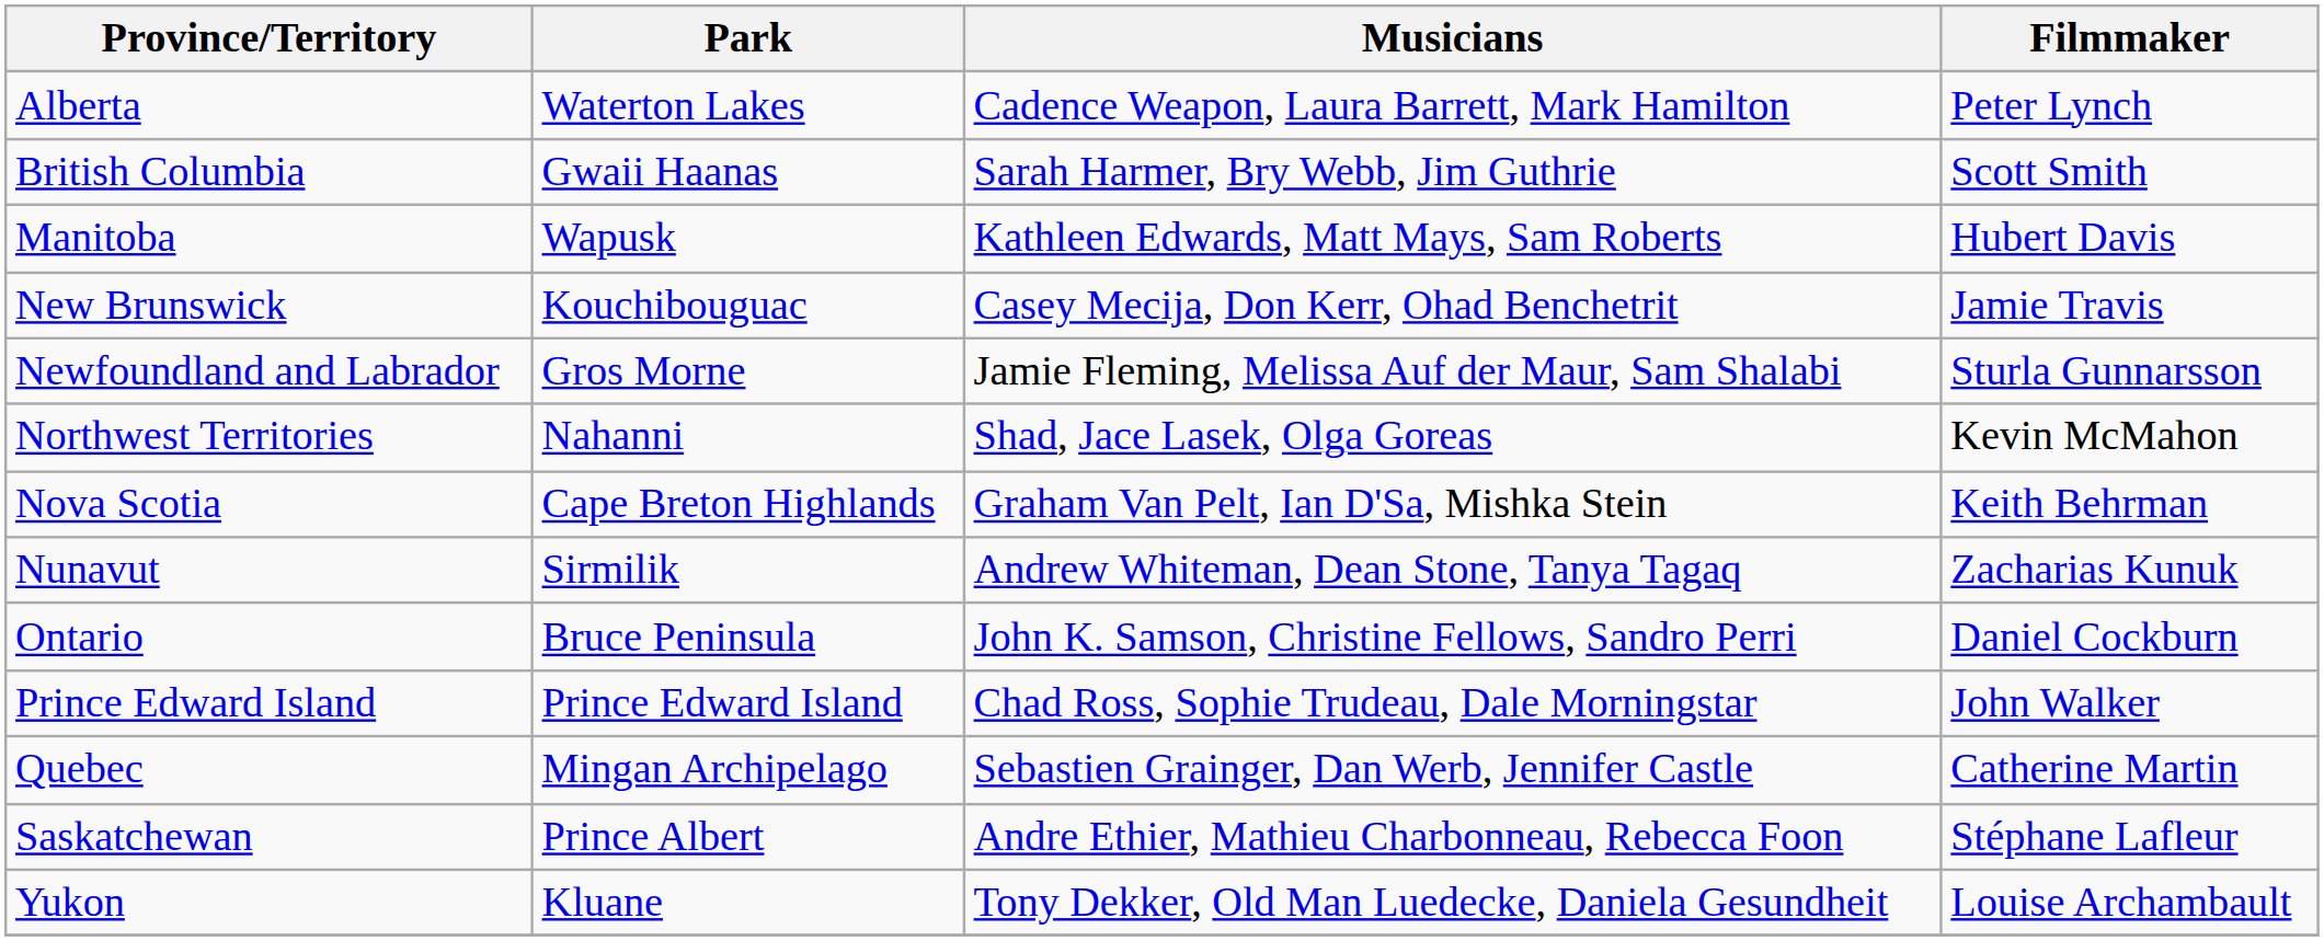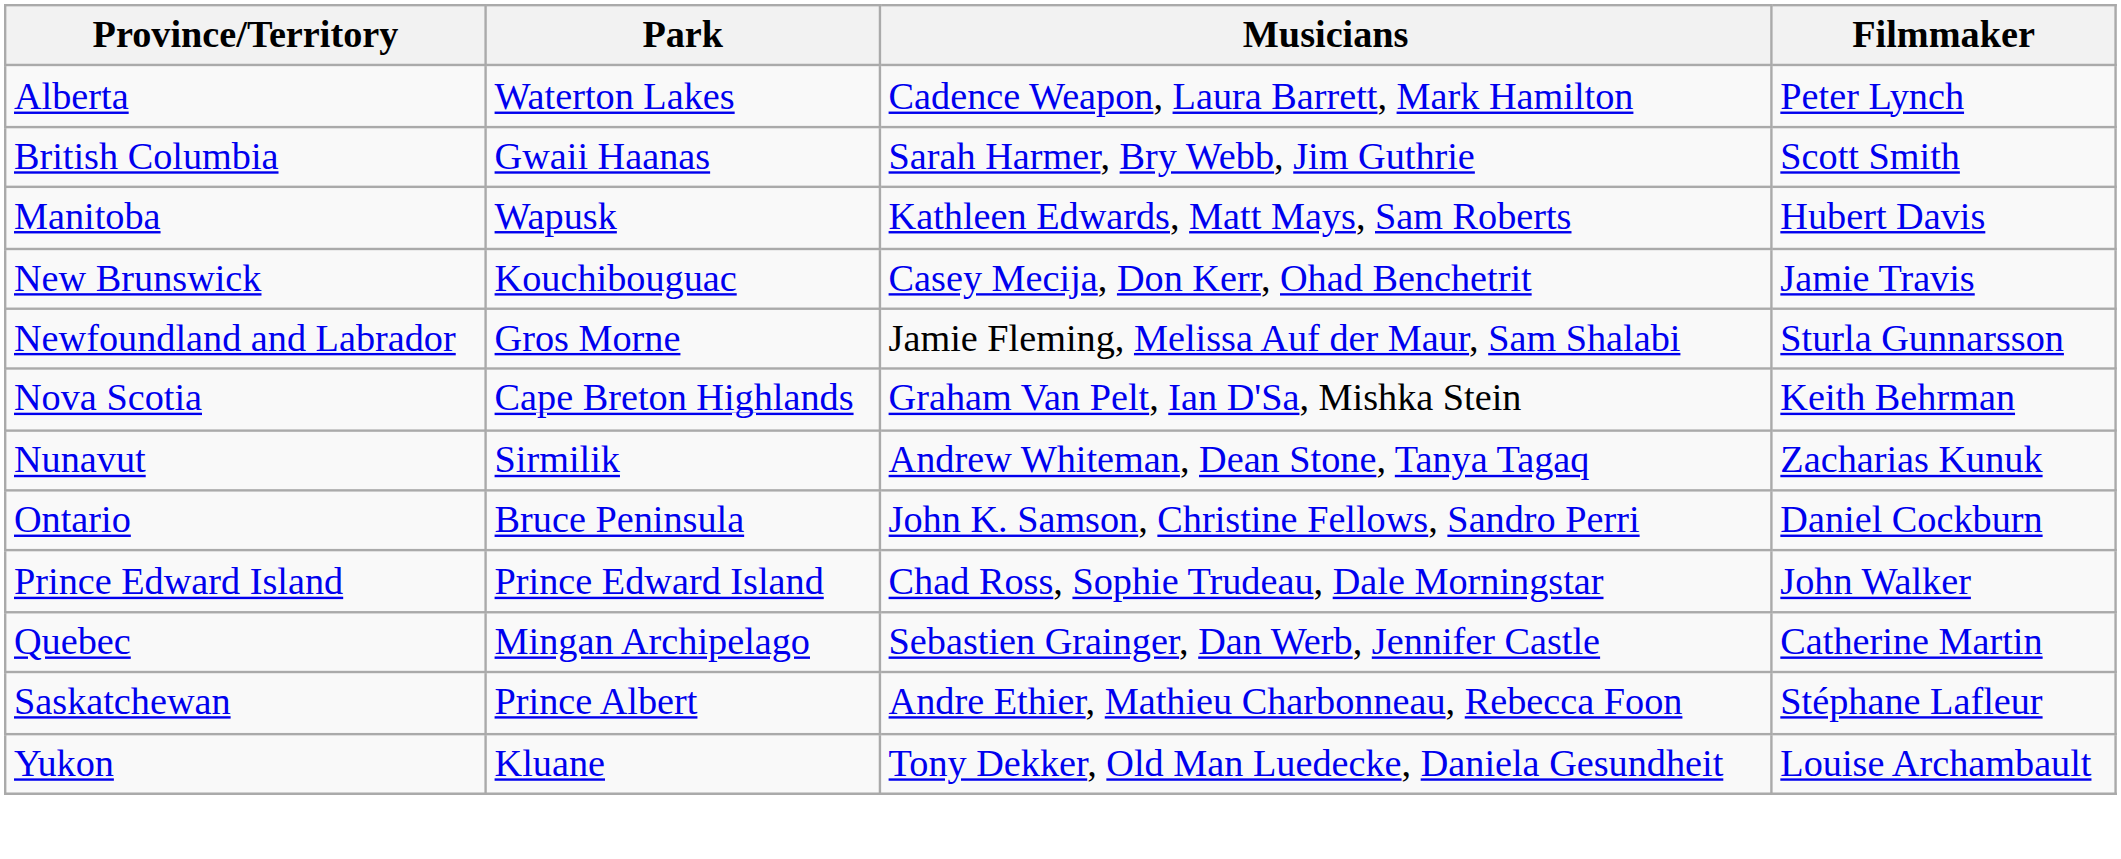 <table class="wikitable"  width="100%">
 <tr>
 <th>Province/Territory</th>
 <th>Park</th>
 <th>Musicians</th>
 <th>Filmmaker</th>
 </tr>
 <tr>
 <td><a href='#'>Alberta</a></td>
 <td><a href='#'>Waterton Lakes</a></td>
 <td><a href='#'>Cadence Weapon</a>, <a href='#'>Laura Barrett</a>, <a href='#'>Mark Hamilton</a></td>
 <td><a href='#'>Peter Lynch</a></td>
 </tr>
 <tr>
 <td><a href='#'>British Columbia</a></td>
 <td><a href='#'>Gwaii Haanas</a></td>
 <td><a href='#'>Sarah Harmer</a>, <a href='#'>Bry Webb</a>, <a href='#'>Jim Guthrie</a></td>
 <td><a href='#'>Scott Smith</a></td>
 </tr>
 <tr>
 <td><a href='#'>Manitoba</a></td>
 <td><a href='#'>Wapusk</a></td>
 <td><a href='#'>Kathleen Edwards</a>, <a href='#'>Matt Mays</a>, <a href='#'>Sam Roberts</a></td>
 <td><a href='#'>Hubert Davis</a></td>
 </tr>
 <tr>
 <td><a href='#'>New Brunswick</a></td>
 <td><a href='#'>Kouchibouguac</a></td>
 <td><a href='#'>Casey Mecija</a>, <a href='#'>Don Kerr</a>, <a href='#'>Ohad Benchetrit</a></td>
 <td><a href='#'>Jamie Travis</a></td>
 </tr>
 <tr>
 <td><a href='#'>Newfoundland and Labrador</a></td>
 <td><a href='#'>Gros Morne</a></td>
 <td>Jamie Fleming, <a href='#'>Melissa Auf der Maur</a>, <a href='#'>Sam Shalabi</a></td>
 <td><a href='#'>Sturla Gunnarsson</a></td>
-</tr>
-<tr>
-<td><a href='#'>Northwest Territories</a></td>
-<td><a href='#'>Nahanni</a></td>
-<td><a href='#'>Shad</a>, <a href='#'>Jace Lasek</a>, <a href='#'>Olga Goreas</a></td>
-<td>Kevin McMahon</td>
 </tr>
 <tr>
 <td><a href='#'>Nova Scotia</a></td>
 <td><a href='#'>Cape Breton Highlands</a></td>
 <td><a href='#'>Graham Van Pelt</a>, <a href='#'>Ian D'Sa</a>, Mishka Stein</td>
 <td><a href='#'>Keith Behrman</a></td>
 </tr>
 <tr>
 <td><a href='#'>Nunavut</a></td>
 <td><a href='#'>Sirmilik</a></td>
 <td><a href='#'>Andrew Whiteman</a>, <a href='#'>Dean Stone</a>, <a href='#'>Tanya Tagaq</a></td>
 <td><a href='#'>Zacharias Kunuk</a></td>
 </tr>
 <tr>
 <td><a href='#'>Ontario</a></td>
 <td><a href='#'>Bruce Peninsula</a></td>
 <td><a href='#'>John K. Samson</a>, <a href='#'>Christine Fellows</a>, <a href='#'>Sandro Perri</a></td>
 <td><a href='#'>Daniel Cockburn</a></td>
 </tr>
 <tr>
 <td><a href='#'>Prince Edward Island</a></td>
 <td><a href='#'>Prince Edward Island</a></td>
 <td><a href='#'>Chad Ross</a>, <a href='#'>Sophie Trudeau</a>, <a href='#'>Dale Morningstar</a></td>
 <td><a href='#'>John Walker</a></td>
 </tr>
 <tr>
 <td><a href='#'>Quebec</a></td>
 <td><a href='#'>Mingan Archipelago</a></td>
 <td><a href='#'>Sebastien Grainger</a>, <a href='#'>Dan Werb</a>, <a href='#'>Jennifer Castle</a></td>
 <td><a href='#'>Catherine Martin</a></td>
 </tr>
 <tr>
 <td><a href='#'>Saskatchewan</a></td>
 <td><a href='#'>Prince Albert</a></td>
 <td><a href='#'>Andre Ethier</a>, <a href='#'>Mathieu Charbonneau</a>, <a href='#'>Rebecca Foon</a></td>
 <td><a href='#'>Stéphane Lafleur</a></td>
 </tr>
 <tr>
 <td><a href='#'>Yukon</a></td>
 <td><a href='#'>Kluane</a></td>
 <td><a href='#'>Tony Dekker</a>, <a href='#'>Old Man Luedecke</a>, <a href='#'>Daniela Gesundheit</a></td>
 <td><a href='#'>Louise Archambault</a></td>
 </tr>
 <tr>
 </tr>
 </table>
